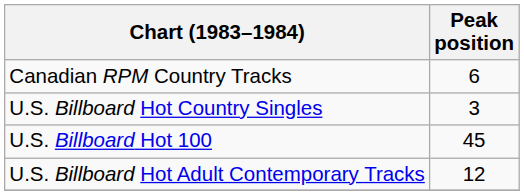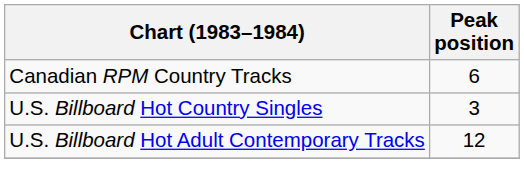 <table class="wikitable sortable">
 <tr>
 <th>Chart (1983–1984)</th>
 <th>Peak<br>position</th>
 </tr>
 <tr>
 <td>Canadian <em>RPM</em> Country Tracks</td>
 <td style="text-align:center;">6</td>
 </tr>
 <tr>
 <td>U.S. <em>Billboard</em> <a href='#'>Hot Country Singles</a></td>
 <td style="text-align:center;">3</td>
 </tr>
 <tr>
-<td>U.S. <a href='#'><em>Billboard</em> Hot 100</a></td>
-<td style="text-align:center;">45</td>
-</tr>
-<tr>
 <td>U.S. <em>Billboard</em> <a href='#'>Hot Adult Contemporary Tracks</a></td>
 <td style="text-align:center;">12</td>
 </tr>
 <tr>
 </tr>
 </table>
